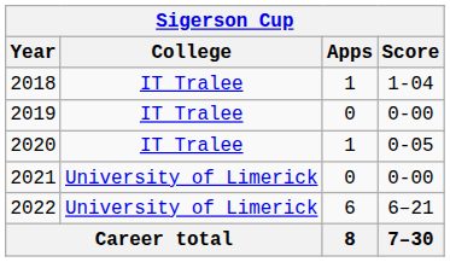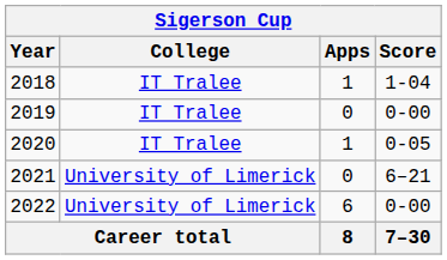 <table class="wikitable" style="text-align:center">
 <tr>
 <th colspan="4"><a href='#'>Sigerson Cup</a></th>
 </tr>
 <tr>
 <th>Year</th>
 <th>College</th>
 <th>Apps</th>
 <th>Score</th>
 </tr>
 <tr>
 <td>2018</td>
 <td><a href='#'>IT Tralee</a></td>
 <td>1</td>
 <td>1-04</td>
 </tr>
 <tr>
 <td>2019</td>
 <td><a href='#'>IT Tralee</a></td>
 <td>0</td>
 <td>0-00</td>
 </tr>
 <tr>
 <td>2020</td>
 <td><a href='#'>IT Tralee</a></td>
 <td>1</td>
 <td>0-05</td>
 </tr>
 <tr>
 <td>2021</td>
 <td><a href='#'>University of Limerick</a></td>
 <td>0</td>
-<td>0-00</td>
+<td>6–21</td>
 </tr>
 <tr>
 <td>2022</td>
 <td><a href='#'>University of Limerick</a></td>
 <td>6</td>
-<td>6–21</td>
+<td>0-00</td>
 </tr>
 <tr>
 <th colspan="2">Career total</th>
 <th>8</th>
 <th>7–30</th>
 </tr>
 </table>
